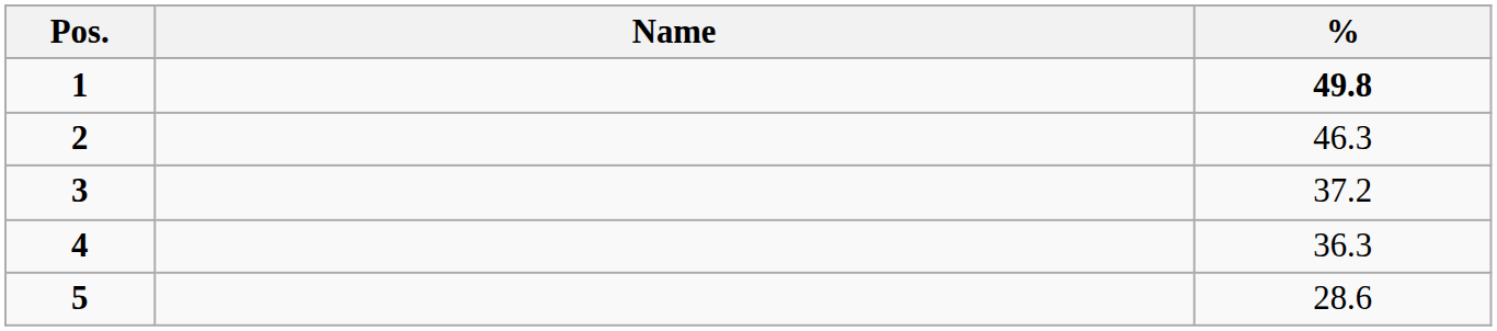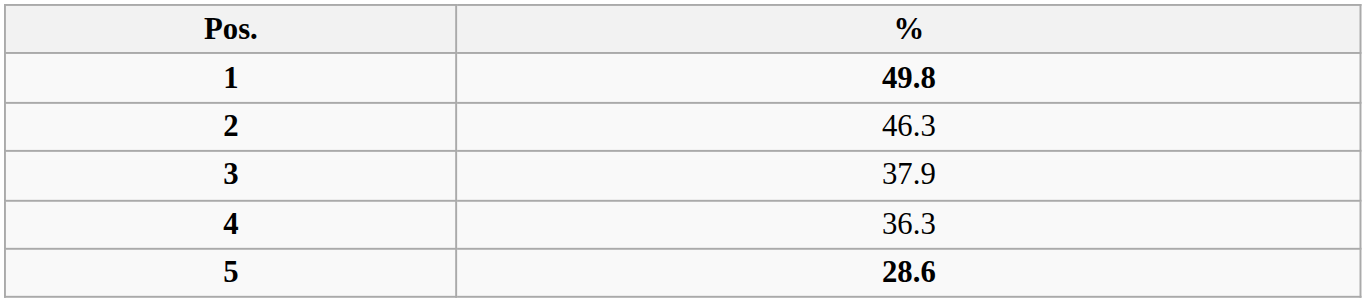 <table class="wikitable" style="width:80%;">
 <tr>
 <th style="width:10%;">Pos.</th>
-<th style="width:70%;">Name</th>
 <th style="width:20%;">%</th>
 </tr>
 <tr>
 <td align=center><strong>1</strong></td>
-<td><strong></strong></td>
 <td align=center><strong>49.8</strong></td>
 </tr>
 <tr>
 <td align=center><strong>2</strong></td>
-<td></td>
 <td align=center>46.3</td>
 </tr>
 <tr>
 <td align=center><strong>3</strong></td>
-<td></td>
-<td align=center>37.2</td>
+<td align=center>37.9</td>
 </tr>
 <tr>
 <td align=center><strong>4</strong></td>
-<td></td>
 <td align=center>36.3</td>
 </tr>
 <tr>
 <td align=center><strong>5</strong></td>
-<td></td>
-<td align=center>28.6</td>
+<td align=center><strong>28.6</strong></td>
 </tr>
 </table>
